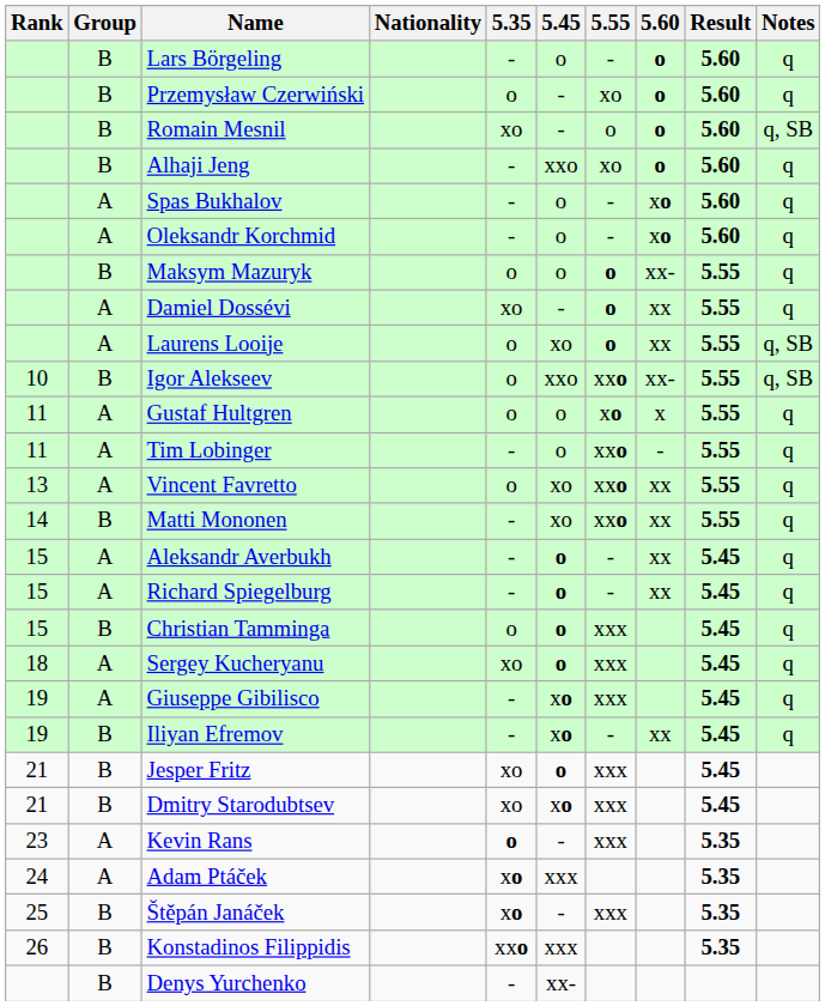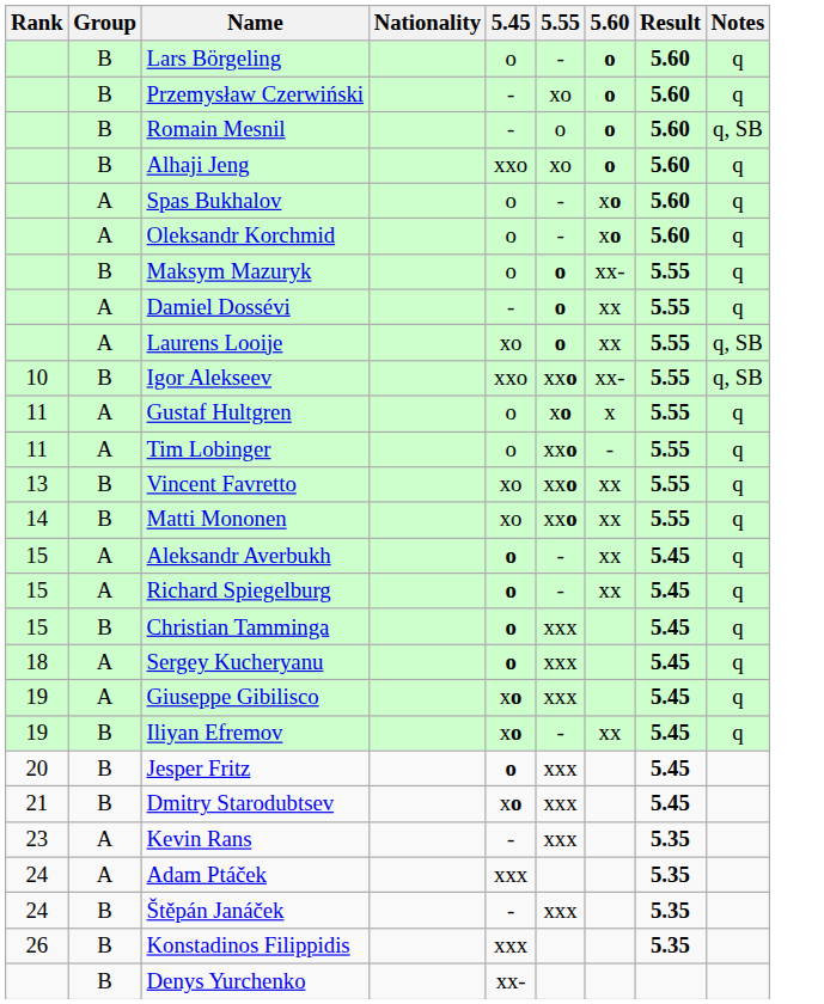 <table class="wikitable sortable" style="text-align:center">
 <tr>
 <th>Rank</th>
 <th>Group</th>
 <th>Name</th>
 <th>Nationality</th>
-<th>5.35</th>
 <th>5.45</th>
 <th>5.55</th>
 <th>5.60</th>
 <th>Result</th>
 <th>Notes</th>
 </tr>
 <tr bgcolor=ccffcc>
 <td></td>
 <td>B</td>
 <td align=left><a href='#'>Lars Börgeling</a></td>
 <td align=left></td>
-<td>-</td>
 <td>o</td>
 <td>-</td>
 <td><strong>o</strong></td>
 <td><strong>5.60</strong></td>
 <td>q</td>
 </tr>
 <tr bgcolor=ccffcc>
 <td></td>
 <td>B</td>
 <td align=left><a href='#'>Przemysław Czerwiński</a></td>
 <td align=left></td>
-<td>o</td>
 <td>-</td>
 <td>xo</td>
 <td><strong>o</strong></td>
 <td><strong>5.60</strong></td>
 <td>q</td>
 </tr>
 <tr bgcolor=ccffcc>
 <td></td>
 <td>B</td>
 <td align=left><a href='#'>Romain Mesnil</a></td>
 <td align=left></td>
-<td>xo</td>
 <td>-</td>
 <td>o</td>
 <td><strong>o</strong></td>
 <td><strong>5.60</strong></td>
 <td>q, SB</td>
 </tr>
 <tr bgcolor=ccffcc>
 <td></td>
 <td>B</td>
 <td align=left><a href='#'>Alhaji Jeng</a></td>
 <td align=left></td>
-<td>-</td>
 <td>xxo</td>
 <td>xo</td>
 <td><strong>o</strong></td>
 <td><strong>5.60</strong></td>
 <td>q</td>
 </tr>
 <tr bgcolor=ccffcc>
 <td></td>
 <td>A</td>
 <td align=left><a href='#'>Spas Bukhalov</a></td>
 <td align=left></td>
-<td>-</td>
 <td>o</td>
 <td>-</td>
 <td>x<strong>o</strong></td>
 <td><strong>5.60</strong></td>
 <td>q</td>
 </tr>
 <tr bgcolor=ccffcc>
 <td></td>
 <td>A</td>
 <td align=left><a href='#'>Oleksandr Korchmid</a></td>
 <td align=left></td>
-<td>-</td>
 <td>o</td>
 <td>-</td>
 <td>x<strong>o</strong></td>
 <td><strong>5.60</strong></td>
 <td>q</td>
 </tr>
 <tr bgcolor=ccffcc>
 <td></td>
 <td>B</td>
 <td align=left><a href='#'>Maksym Mazuryk</a></td>
 <td align=left></td>
 <td>o</td>
-<td>o</td>
 <td><strong>o</strong></td>
 <td>xx-</td>
 <td><strong>5.55</strong></td>
 <td>q</td>
 </tr>
 <tr bgcolor=ccffcc>
 <td></td>
 <td>A</td>
 <td align=left><a href='#'>Damiel Dossévi</a></td>
 <td align=left></td>
-<td>xo</td>
 <td>-</td>
 <td><strong>o</strong></td>
 <td>xx</td>
 <td><strong>5.55</strong></td>
 <td>q</td>
 </tr>
 <tr bgcolor=ccffcc>
 <td></td>
 <td>A</td>
 <td align=left><a href='#'>Laurens Looije</a></td>
 <td align=left></td>
-<td>o</td>
 <td>xo</td>
 <td><strong>o</strong></td>
 <td>xx</td>
 <td><strong>5.55</strong></td>
 <td>q, SB</td>
 </tr>
 <tr bgcolor=ccffcc>
 <td>10</td>
 <td>B</td>
 <td align=left><a href='#'>Igor Alekseev</a></td>
 <td align=left></td>
-<td>o</td>
 <td>xxo</td>
 <td>xx<strong>o</strong></td>
 <td>xx-</td>
 <td><strong>5.55</strong></td>
 <td>q, SB</td>
 </tr>
 <tr bgcolor=ccffcc>
 <td>11</td>
 <td>A</td>
 <td align=left><a href='#'>Gustaf Hultgren</a></td>
 <td align=left></td>
 <td>o</td>
-<td>o</td>
 <td>x<strong>o</strong></td>
 <td>x</td>
 <td><strong>5.55</strong></td>
 <td>q</td>
 </tr>
 <tr bgcolor=ccffcc>
 <td>11</td>
 <td>A</td>
 <td align=left><a href='#'>Tim Lobinger</a></td>
 <td align=left></td>
-<td>-</td>
 <td>o</td>
 <td>xx<strong>o</strong></td>
 <td>-</td>
 <td><strong>5.55</strong></td>
 <td>q</td>
 </tr>
 <tr bgcolor=ccffcc>
 <td>13</td>
-<td>A</td>
+<td>B</td>
 <td align=left><a href='#'>Vincent Favretto</a></td>
 <td align=left></td>
-<td>o</td>
 <td>xo</td>
 <td>xx<strong>o</strong></td>
 <td>xx</td>
 <td><strong>5.55</strong></td>
 <td>q</td>
 </tr>
 <tr bgcolor=ccffcc>
 <td>14</td>
 <td>B</td>
 <td align=left><a href='#'>Matti Mononen</a></td>
 <td align=left></td>
-<td>-</td>
 <td>xo</td>
 <td>xx<strong>o</strong></td>
 <td>xx</td>
 <td><strong>5.55</strong></td>
 <td>q</td>
 </tr>
 <tr bgcolor=ccffcc>
 <td>15</td>
 <td>A</td>
 <td align=left><a href='#'>Aleksandr Averbukh</a></td>
 <td align=left></td>
-<td>-</td>
 <td><strong>o</strong></td>
 <td>-</td>
 <td>xx</td>
 <td><strong>5.45</strong></td>
 <td>q</td>
 </tr>
 <tr bgcolor=ccffcc>
 <td>15</td>
 <td>A</td>
 <td align=left><a href='#'>Richard Spiegelburg</a></td>
 <td align=left></td>
-<td>-</td>
 <td><strong>o</strong></td>
 <td>-</td>
 <td>xx</td>
 <td><strong>5.45</strong></td>
 <td>q</td>
 </tr>
 <tr bgcolor=ccffcc>
 <td>15</td>
 <td>B</td>
 <td align=left><a href='#'>Christian Tamminga</a></td>
 <td align=left></td>
-<td>o</td>
 <td><strong>o</strong></td>
 <td>xxx</td>
 <td></td>
 <td><strong>5.45</strong></td>
 <td>q</td>
 </tr>
 <tr bgcolor=ccffcc>
 <td>18</td>
 <td>A</td>
 <td align=left><a href='#'>Sergey Kucheryanu</a></td>
 <td align=left></td>
-<td>xo</td>
 <td><strong>o</strong></td>
 <td>xxx</td>
 <td></td>
 <td><strong>5.45</strong></td>
 <td>q</td>
 </tr>
 <tr bgcolor=ccffcc>
 <td>19</td>
 <td>A</td>
 <td align=left><a href='#'>Giuseppe Gibilisco</a></td>
 <td align=left></td>
-<td>-</td>
 <td>x<strong>o</strong></td>
 <td>xxx</td>
 <td></td>
 <td><strong>5.45</strong></td>
 <td>q</td>
 </tr>
 <tr bgcolor=ccffcc>
 <td>19</td>
 <td>B</td>
 <td align=left><a href='#'>Iliyan Efremov</a></td>
 <td align=left></td>
-<td>-</td>
 <td>x<strong>o</strong></td>
 <td>-</td>
 <td>xx</td>
 <td><strong>5.45</strong></td>
 <td>q</td>
 </tr>
 <tr>
-<td>21</td>
+<td>20</td>
 <td>B</td>
 <td align=left><a href='#'>Jesper Fritz</a></td>
 <td align=left></td>
-<td>xo</td>
 <td><strong>o</strong></td>
 <td>xxx</td>
 <td></td>
 <td><strong>5.45</strong></td>
 <td></td>
 </tr>
 <tr>
 <td>21</td>
 <td>B</td>
 <td align=left><a href='#'>Dmitry Starodubtsev</a></td>
 <td align=left></td>
-<td>xo</td>
 <td>x<strong>o</strong></td>
 <td>xxx</td>
 <td></td>
 <td><strong>5.45</strong></td>
 <td></td>
 </tr>
 <tr>
 <td>23</td>
 <td>A</td>
 <td align=left><a href='#'>Kevin Rans</a></td>
 <td align=left></td>
-<td><strong>o</strong></td>
 <td>-</td>
 <td>xxx</td>
 <td></td>
 <td><strong>5.35</strong></td>
 <td></td>
 </tr>
 <tr>
 <td>24</td>
 <td>A</td>
 <td align=left><a href='#'>Adam Ptáček</a></td>
 <td align=left></td>
-<td>x<strong>o</strong></td>
 <td>xxx</td>
 <td></td>
 <td></td>
 <td><strong>5.35</strong></td>
 <td></td>
 </tr>
 <tr>
-<td>25</td>
+<td>24</td>
 <td>B</td>
 <td align=left><a href='#'>Štěpán Janáček</a></td>
 <td align=left></td>
-<td>x<strong>o</strong></td>
 <td>-</td>
 <td>xxx</td>
 <td></td>
 <td><strong>5.35</strong></td>
 <td></td>
 </tr>
 <tr>
 <td>26</td>
 <td>B</td>
 <td align=left><a href='#'>Konstadinos Filippidis</a></td>
 <td align=left></td>
-<td>xx<strong>o</strong></td>
 <td>xxx</td>
 <td></td>
 <td></td>
 <td><strong>5.35</strong></td>
 <td></td>
 </tr>
 <tr>
 <td></td>
 <td>B</td>
 <td align=left><a href='#'>Denys Yurchenko</a></td>
 <td align=left></td>
-<td>-</td>
 <td>xx-</td>
 <td></td>
 <td></td>
 <td><strong></strong></td>
 <td></td>
 </tr>
 </table>
